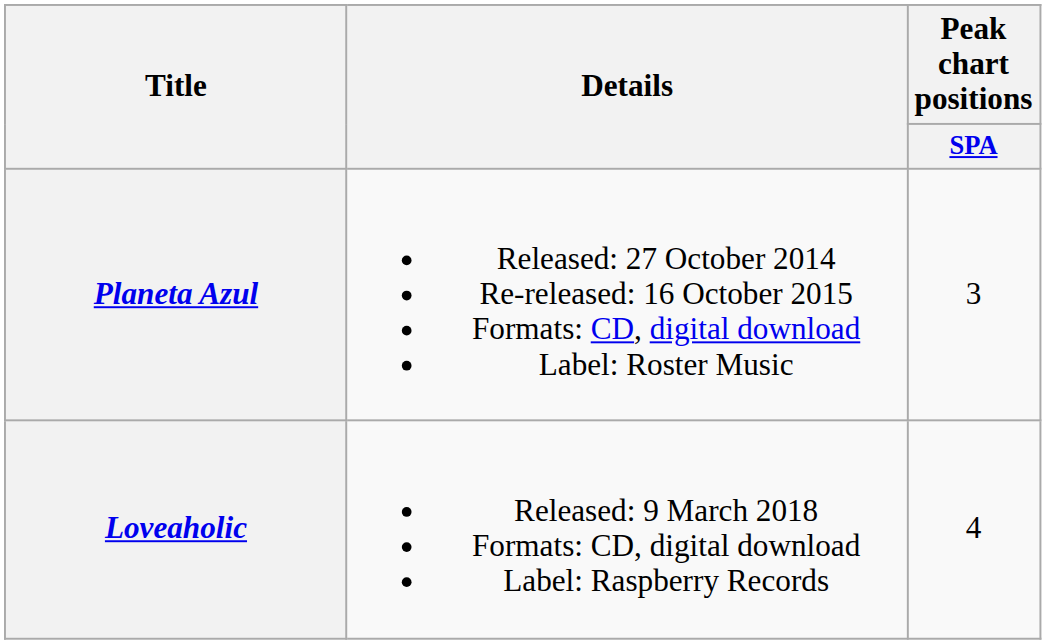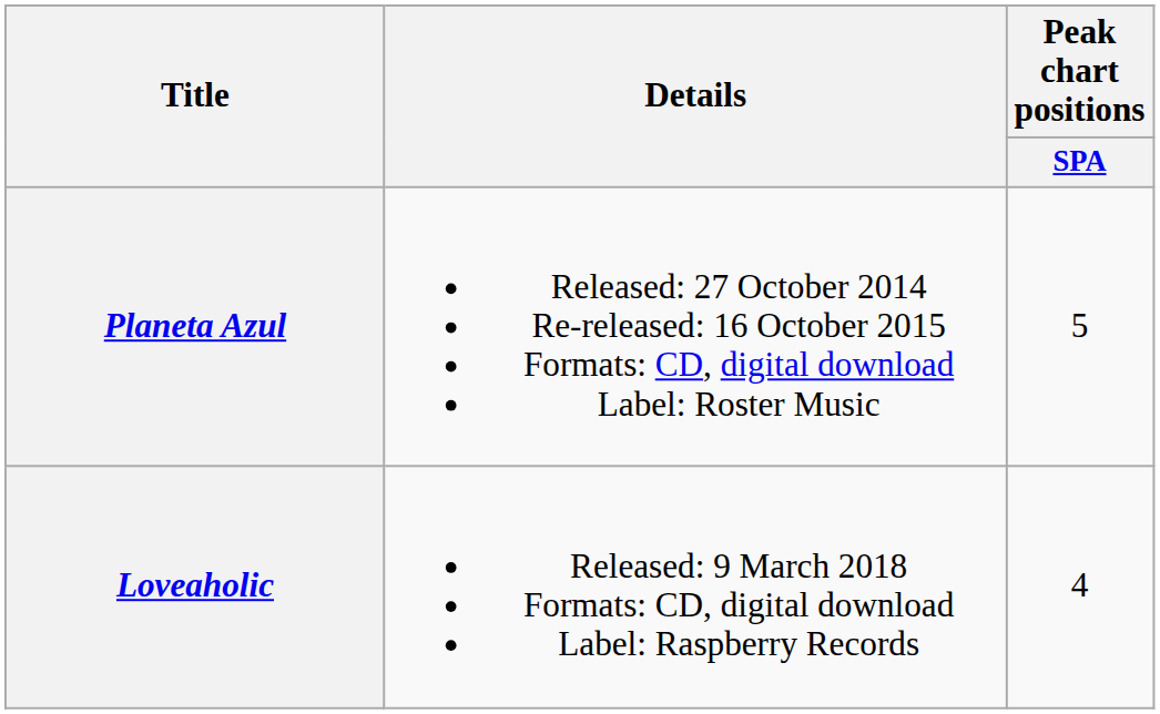 <table class="wikitable plainrowheaders" style="text-align:center;">
 <tr>
 <th scope="col" rowspan="2" style="width:10.5em;">Title</th>
 <th scope="col" rowspan="2" style="width:17.5em;">Details</th>
 <th scope="col" colspan="1">Peak chart positions</th>
 </tr>
 <tr>
 <th scope="col" style="width:3em;font-size:85%;"><a href='#'>SPA</a><br></th>
 </tr>
 <tr>
 <th scope="row"><em><a href='#'>Planeta Azul</a></em></th>
 <td><br><ul><li>Released: 27 October 2014</li><li>Re-released: 16 October 2015</li><li>Formats: <a href='#'>CD</a>, <a href='#'>digital download</a></li><li>Label: Roster Music</li></ul></td>
-<td>3</td>
+<td>5</td>
 </tr>
 <tr>
 <th scope="row"><em><a href='#'>Loveaholic</a></em></th>
 <td><br><ul><li>Released: 9 March 2018</li><li>Formats: CD, digital download</li><li>Label: Raspberry Records</li></ul></td>
 <td>4</td>
 </tr>
 </table>
